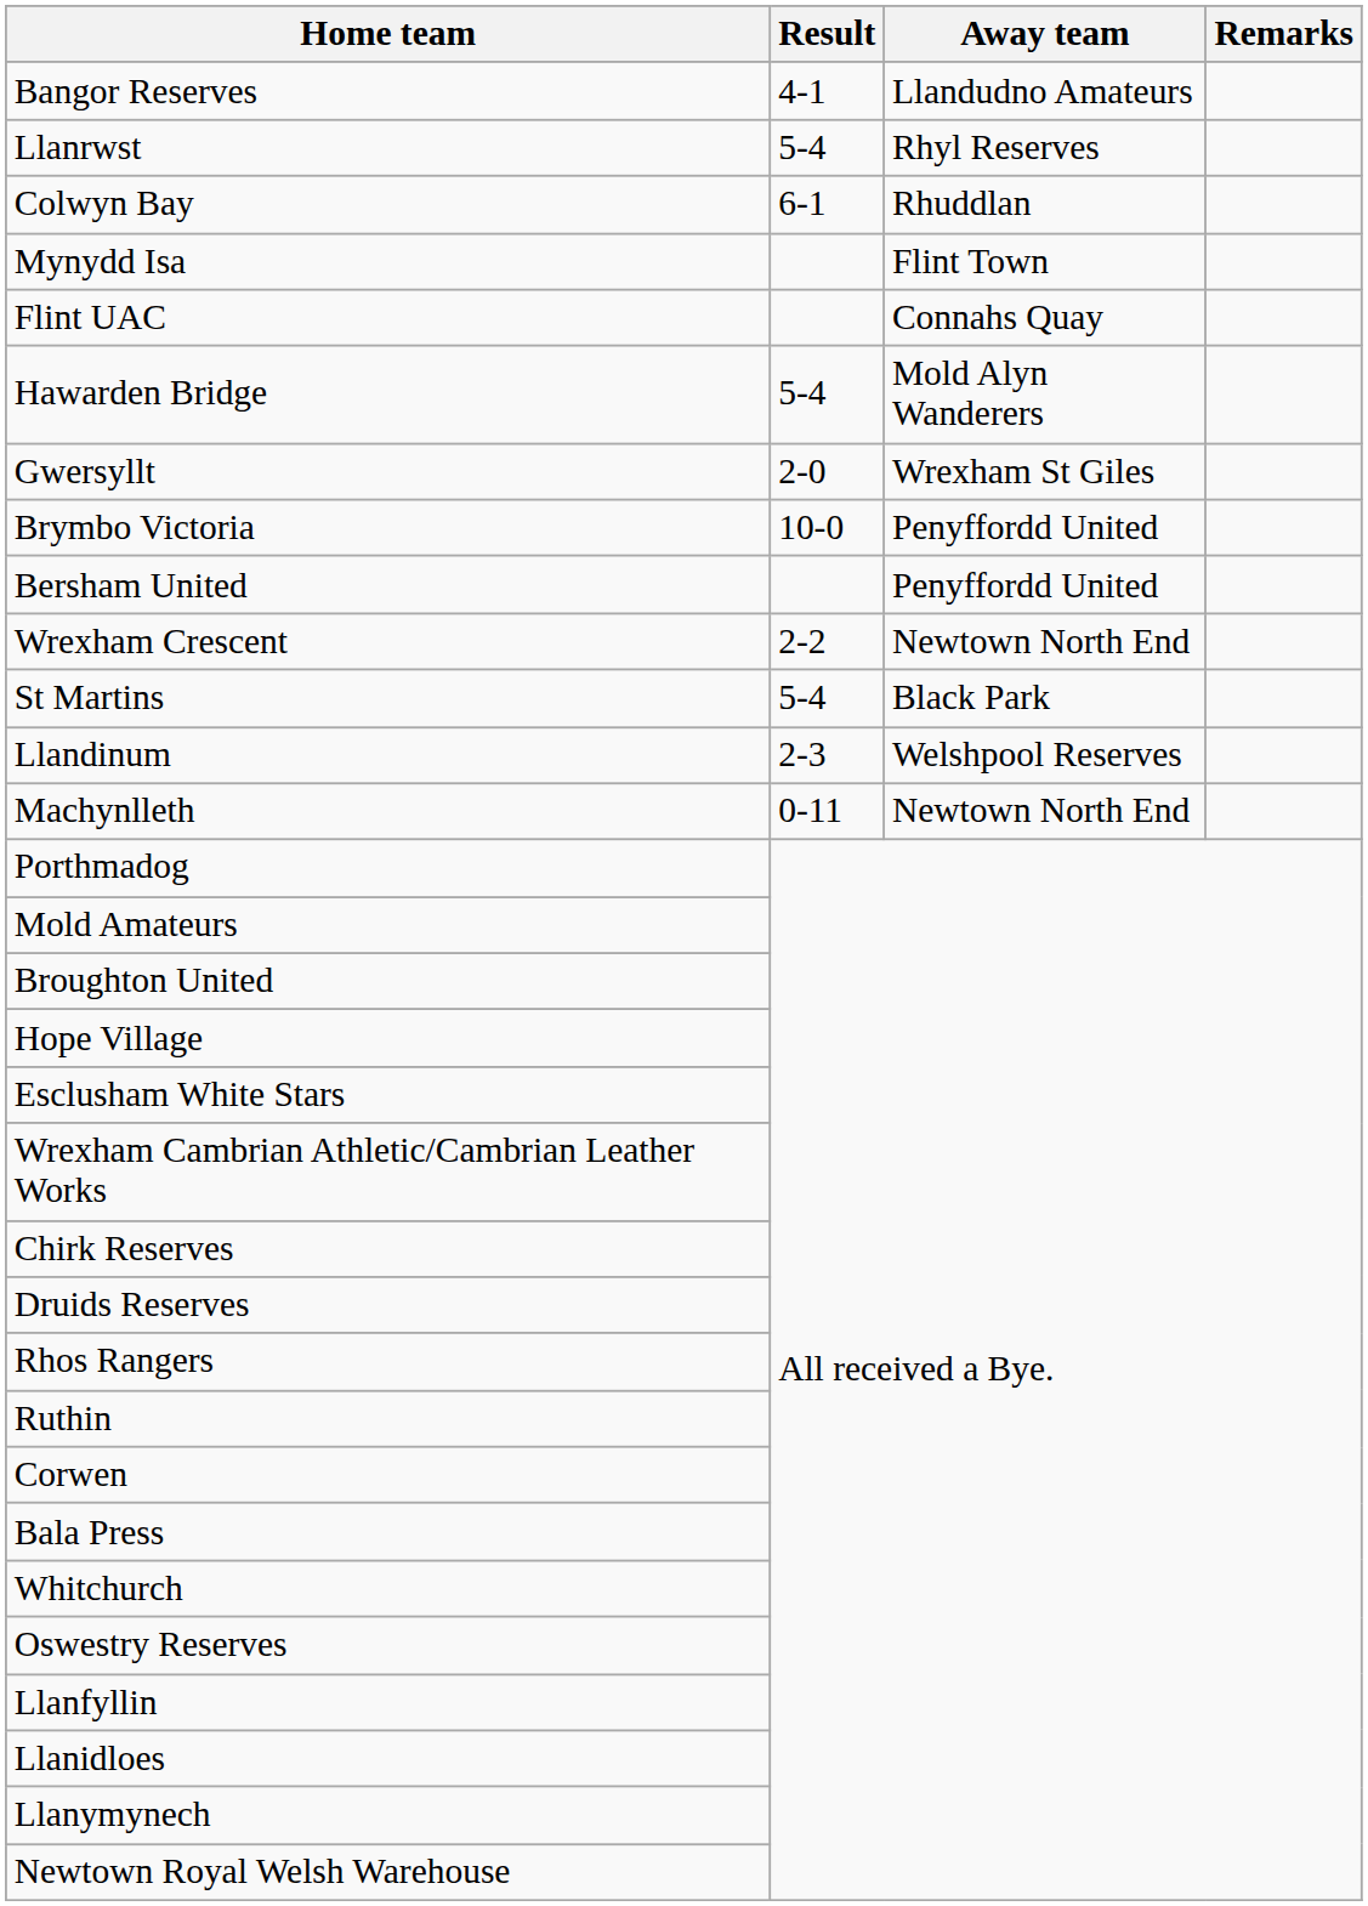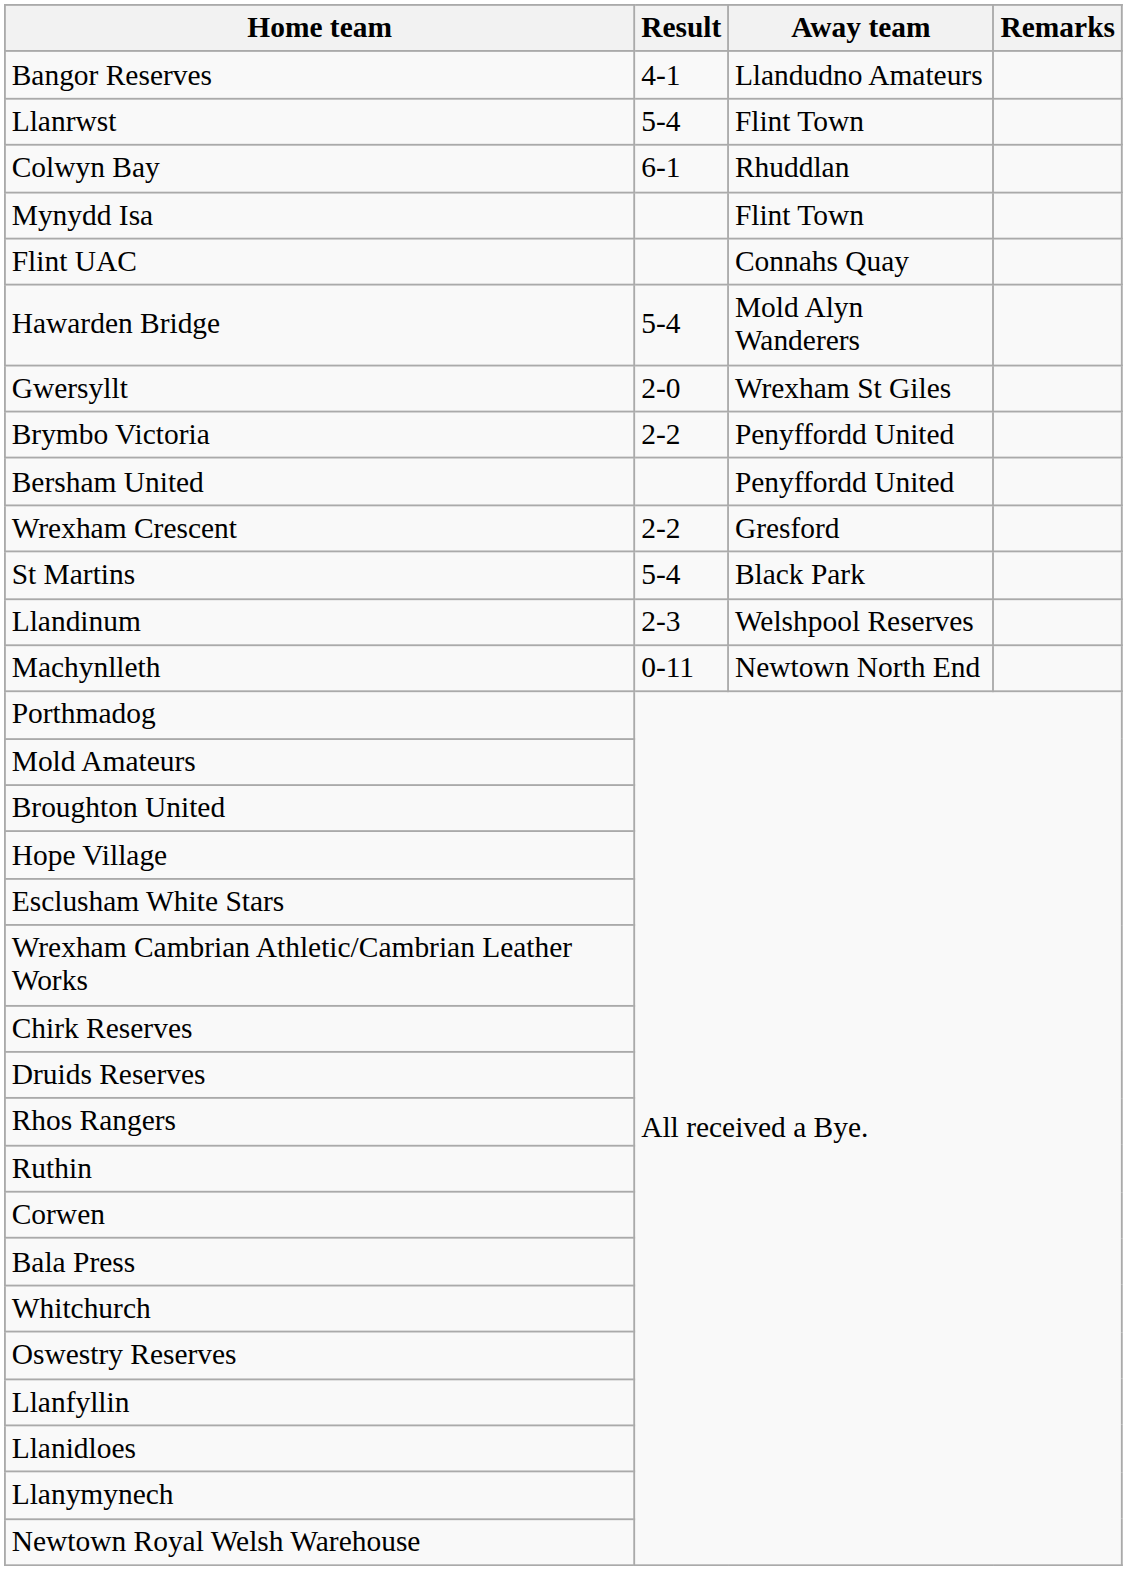 <table class="wikitable">
 <tr>
 <th>Home team</th>
 <th>Result</th>
 <th>Away team</th>
 <th>Remarks</th>
 </tr>
 <tr>
 <td>Bangor Reserves</td>
 <td>4-1</td>
 <td>Llandudno Amateurs</td>
 <td></td>
 </tr>
 <tr>
 <td>Llanrwst</td>
 <td>5-4</td>
-<td>Rhyl Reserves</td>
+<td>Flint Town</td>
 <td></td>
 </tr>
 <tr>
 <td>Colwyn Bay</td>
 <td>6-1</td>
 <td>Rhuddlan</td>
 <td></td>
 </tr>
 <tr>
 <td>Mynydd Isa</td>
 <td></td>
 <td>Flint Town</td>
 <td></td>
 </tr>
 <tr>
 <td>Flint UAC</td>
 <td></td>
 <td>Connahs Quay</td>
 <td></td>
 </tr>
 <tr>
 <td>Hawarden Bridge</td>
 <td>5-4</td>
 <td>Mold Alyn Wanderers</td>
 <td></td>
 </tr>
 <tr>
 <td>Gwersyllt</td>
 <td>2-0</td>
 <td>Wrexham St Giles</td>
 <td></td>
 </tr>
 <tr>
 <td>Brymbo Victoria</td>
-<td>10-0</td>
+<td>2-2</td>
 <td>Penyffordd United</td>
 <td></td>
 </tr>
 <tr>
 <td>Bersham United</td>
 <td></td>
 <td>Penyffordd United</td>
 <td></td>
 </tr>
 <tr>
 <td>Wrexham Crescent</td>
 <td>2-2</td>
-<td>Newtown North End</td>
+<td>Gresford</td>
 <td></td>
 </tr>
 <tr>
 <td> St Martins</td>
 <td>5-4</td>
 <td>Black Park</td>
 <td></td>
 </tr>
 <tr>
 <td>Llandinum</td>
 <td>2-3</td>
 <td>Welshpool Reserves</td>
 <td></td>
 </tr>
 <tr>
 <td>Machynlleth</td>
 <td>0-11</td>
 <td>Newtown North End</td>
 <td></td>
 </tr>
 <tr>
 <td>Porthmadog</td>
 <td colspan="3" rowspan="18">All received a Bye.</td>
 </tr>
 <tr>
 <td>Mold Amateurs</td>
 </tr>
 <tr>
 <td>Broughton United</td>
 </tr>
 <tr>
 <td>Hope Village</td>
 </tr>
 <tr>
 <td>Esclusham White Stars</td>
 </tr>
 <tr>
 <td>Wrexham Cambrian Athletic/Cambrian Leather Works</td>
 </tr>
 <tr>
 <td>Chirk Reserves</td>
 </tr>
 <tr>
 <td>Druids Reserves</td>
 </tr>
 <tr>
 <td>Rhos Rangers</td>
 </tr>
 <tr>
 <td>Ruthin</td>
 </tr>
 <tr>
 <td>Corwen</td>
 </tr>
 <tr>
 <td>Bala Press</td>
 </tr>
 <tr>
 <td> Whitchurch</td>
 </tr>
 <tr>
 <td> Oswestry Reserves</td>
 </tr>
 <tr>
 <td>Llanfyllin</td>
 </tr>
 <tr>
 <td>Llanidloes</td>
 </tr>
 <tr>
 <td>Llanymynech</td>
 </tr>
 <tr>
 <td>Newtown Royal Welsh Warehouse</td>
 </tr>
 </table>
